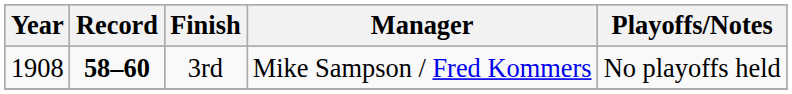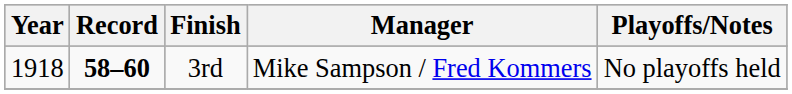 <table class="wikitable" style="text-align:center">
 <tr>
 <th>Year</th>
 <th>Record</th>
 <th>Finish</th>
 <th>Manager</th>
 <th>Playoffs/Notes</th>
 </tr>
 <tr align=center>
-<td>1908</td>
+<td>1918</td>
 <td><strong>58–60</strong></td>
 <td>3rd</td>
 <td>Mike Sampson / <a href='#'>Fred Kommers</a></td>
 <td>No playoffs held</td>
 </tr>
 <tr align=center>
 </tr>
 </table>
